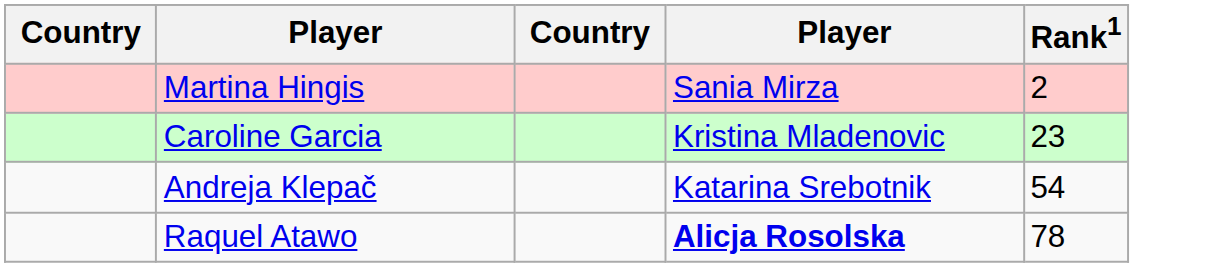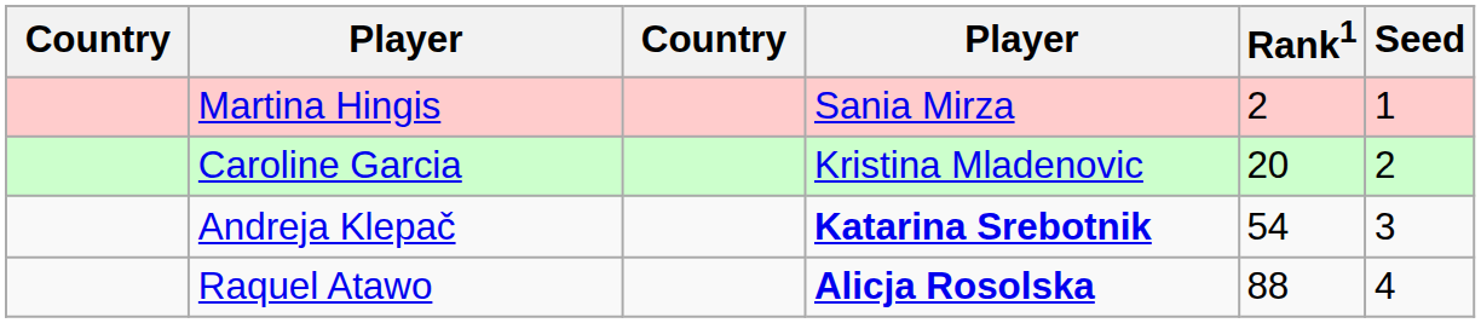 <table class="sortable wikitable">
 <tr>
 <th width="70">Country</th>
 <th width="175">Player</th>
 <th width="70">Country</th>
 <th width="175">Player</th>
 <th>Rank<sup>1</sup></th>
+<th>Seed</th>
 </tr>
 <tr bgcolor=#fcc>
 <td></td>
 <td><a href='#'>Martina Hingis</a></td>
 <td></td>
 <td><a href='#'>Sania Mirza</a></td>
 <td>2</td>
+<td>1</td>
 </tr>
 <tr bgcolor=#cfc>
 <td></td>
 <td><a href='#'>Caroline Garcia</a></td>
 <td></td>
 <td><a href='#'>Kristina Mladenovic</a></td>
-<td>23</td>
+<td>20</td>
+<td>2</td>
 </tr>
 <tr>
 <td></td>
 <td><a href='#'>Andreja Klepač</a></td>
 <td></td>
-<td><a href='#'>Katarina Srebotnik</a></td>
+<td><strong><a href='#'>Katarina Srebotnik</a></strong></td>
 <td>54</td>
+<td>3</td>
 </tr>
 <tr>
 <td></td>
 <td><a href='#'>Raquel Atawo</a></td>
 <td></td>
 <td><strong><a href='#'>Alicja Rosolska</a></strong></td>
-<td>78</td>
+<td>88</td>
+<td>4</td>
 </tr>
 </table>
